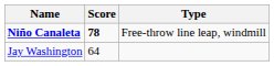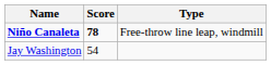 <table class=wikitable>
 <tr>
 <th>Name</th>
 <th>Score</th>
 <th>Type</th>
 </tr>
 <tr>
 <td><strong><a href='#'>Niño Canaleta</a></strong></td>
 <td><strong>78</strong></td>
 <td>Free-throw line leap, windmill</td>
 </tr>
 <tr>
 <td><a href='#'>Jay Washington</a></td>
-<td>64</td>
+<td>54</td>
 <td></td>
 </tr>
 </table>
